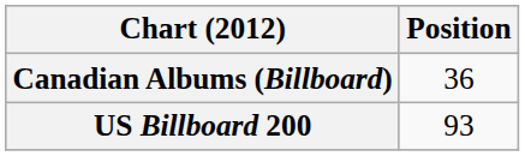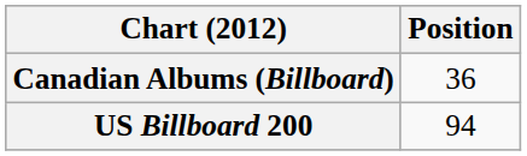 <table class="wikitable sortable plainrowheaders" style="text-align:center">
 <tr>
 <th scope="col">Chart (2012)</th>
 <th scope="col">Position</th>
 </tr>
 <tr>
 <th scope="row">Canadian Albums (<em>Billboard</em>)</th>
 <td>36</td>
 </tr>
 <tr>
 <th scope="row">US <em>Billboard</em> 200</th>
-<td>93</td>
+<td>94</td>
 </tr>
 </table>
